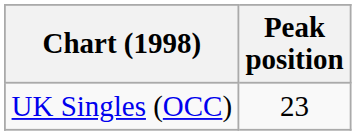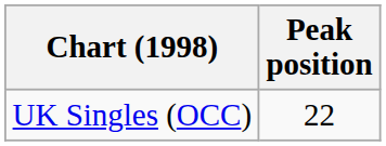 <table class="wikitable sortable">
 <tr>
 <th>Chart (1998)</th>
 <th style="text-align:center;">Peak<br>position</th>
 </tr>
 <tr>
 <td><a href='#'>UK Singles</a> (<a href='#'>OCC</a>)</td>
-<td style="text-align:center;">23</td>
+<td style="text-align:center;">22</td>
 </tr>
 </table>
